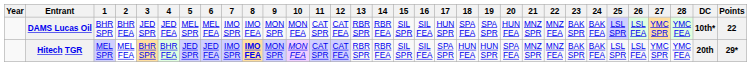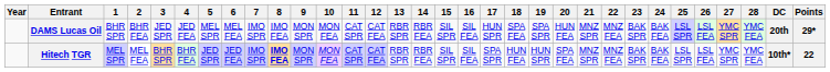 <table class="wikitable" style="text-align:center; font-size:85%;">
 <tr>
 <th scope="col">Year</th>
 <th scope="col">Entrant</th>
 <th scope="col">1</th>
 <th scope="col">2</th>
 <th scope="col">3</th>
 <th scope="col">4</th>
 <th scope="col">5</th>
 <th scope="col">6</th>
 <th scope="col">7</th>
 <th scope="col">8</th>
 <th scope="col">9</th>
 <th scope="col">10</th>
 <th scope="col">11</th>
 <th scope="col">12</th>
 <th scope="col">13</th>
 <th scope="col">14</th>
 <th scope="col">15</th>
 <th scope="col">16</th>
 <th scope="col">17</th>
 <th scope="col">18</th>
 <th scope="col">19</th>
 <th scope="col">20</th>
 <th scope="col">21</th>
 <th scope="col">22</th>
 <th scope="col">23</th>
 <th scope="col">24</th>
 <th scope="col">25</th>
 <th scope="col">26</th>
 <th scope="col">27</th>
 <th scope="col">28</th>
 <th scope="col">DC</th>
 <th scope="col">Points</th>
 </tr>
 <tr>
 <td scope="row"></td>
 <th><a href='#'>DAMS Lucas Oil</a></th>
 <td><a href='#'>BHR<br>SPR</a></td>
 <td><a href='#'>BHR<br>FEA</a></td>
 <td><a href='#'>JED<br>SPR</a></td>
 <td><a href='#'>JED<br>FEA</a></td>
 <td><a href='#'>MEL<br>SPR</a></td>
 <td><a href='#'>MEL<br>FEA</a></td>
 <td><a href='#'>IMO<br>SPR</a></td>
 <td><a href='#'>IMO<br>FEA</a></td>
 <td><a href='#'>MON<br>SPR</a></td>
 <td><a href='#'>MON<br>FEA</a></td>
 <td><a href='#'>CAT<br>SPR</a></td>
 <td><a href='#'>CAT<br>FEA</a></td>
 <td><a href='#'>RBR<br>SPR</a></td>
 <td><a href='#'>RBR<br>FEA</a></td>
 <td><a href='#'>SIL<br>SPR</a></td>
 <td><a href='#'>SIL<br>FEA</a></td>
 <td><a href='#'>HUN<br>SPR</a></td>
 <td><a href='#'>SPA<br>FEA</a></td>
 <td><a href='#'>SPA<br>SPR</a></td>
 <td><a href='#'>HUN<br>FEA</a></td>
 <td><a href='#'>MNZ<br>SPR</a></td>
 <td><a href='#'>MNZ<br>FEA</a></td>
 <td><a href='#'>BAK<br>SPR</a></td>
 <td><a href='#'>BAK<br>FEA</a></td>
 <td style="background:#CFCFFF;"><a href='#'>LSL<br>SPR</a><br></td>
 <td style="background:#DFFFDF;"><a href='#'>LSL<br>FEA</a><br></td>
 <td style="background:#FFDF9F;"><a href='#'>YMC<br>SPR</a><br></td>
 <td style="background:#DFFFDF;"><a href='#'>YMC<br>FEA</a><br></td>
-<th>10th*</th>
-<th>22</th>
+<th>20th</th>
+<th>29*</th>
 </tr>
 <tr>
 <td></td>
 <th><a href='#'>Hitech</a> <a href='#'>TGR</a></th>
 <td style="background:#CFCFFF;"><a href='#'>MEL<br>SPR</a><br></td>
 <td style="background:#FFFFFF;"><a href='#'>MEL<br>FEA</a><br></td>
 <td style="background:#FFDF9F;"><a href='#'>BHR<br>SPR</a><br></td>
 <td style="background:#DFFFDF;"><a href='#'>BHR<br>FEA</a><br></td>
 <td style="background:#CFCFFF;"><a href='#'>JED<br>SPR</a><br></td>
 <td style="background:#CFCFFF;"><a href='#'>JED<br>FEA</a><br></td>
 <td style="background:#CFCFFF;"><a href='#'>IMO<br>SPR</a><br></td>
 <td style="background:#FFDF9F;"><strong><a href='#'>IMO<br>FEA</a></strong><br></td>
 <td style="background:#CFCFFF;"><a href='#'>MON<br>SPR</a><br></td>
 <td style="background:#EFCFFF;"><em><a href='#'>MON<br>FEA</a></em><br></td>
 <td style="background:#CFCFFF;"><a href='#'>CAT<br>SPR</a><br></td>
 <td style="background:#CFCFFF;"><a href='#'>CAT<br>FEA</a><br></td>
 <td><a href='#'>RBR<br>SPR</a></td>
 <td><a href='#'>RBR<br>FEA</a></td>
 <td><a href='#'>SIL<br>SPR</a></td>
 <td><a href='#'>SIL<br>FEA</a></td>
 <td><a href='#'>SPA<br>SPR</a></td>
 <td><a href='#'>HUN<br>FEA</a></td>
 <td><a href='#'>HUN<br>SPR</a></td>
 <td><a href='#'>SPA<br>FEA</a></td>
 <td><a href='#'>MNZ<br>SPR</a></td>
 <td><a href='#'>MNZ<br>FEA</a></td>
 <td><a href='#'>BAK<br>SPR</a></td>
 <td><a href='#'>BAK<br>FEA</a></td>
 <td><a href='#'>LSL<br>SPR</a></td>
 <td><a href='#'>LSL<br>FEA</a></td>
 <td><a href='#'>YMC<br>SPR</a></td>
 <td><a href='#'>YMC<br>FEA</a></td>
-<th>20th</th>
-<th>29*</th>
+<th>10th*</th>
+<th>22</th>
 </tr>
 </table>
